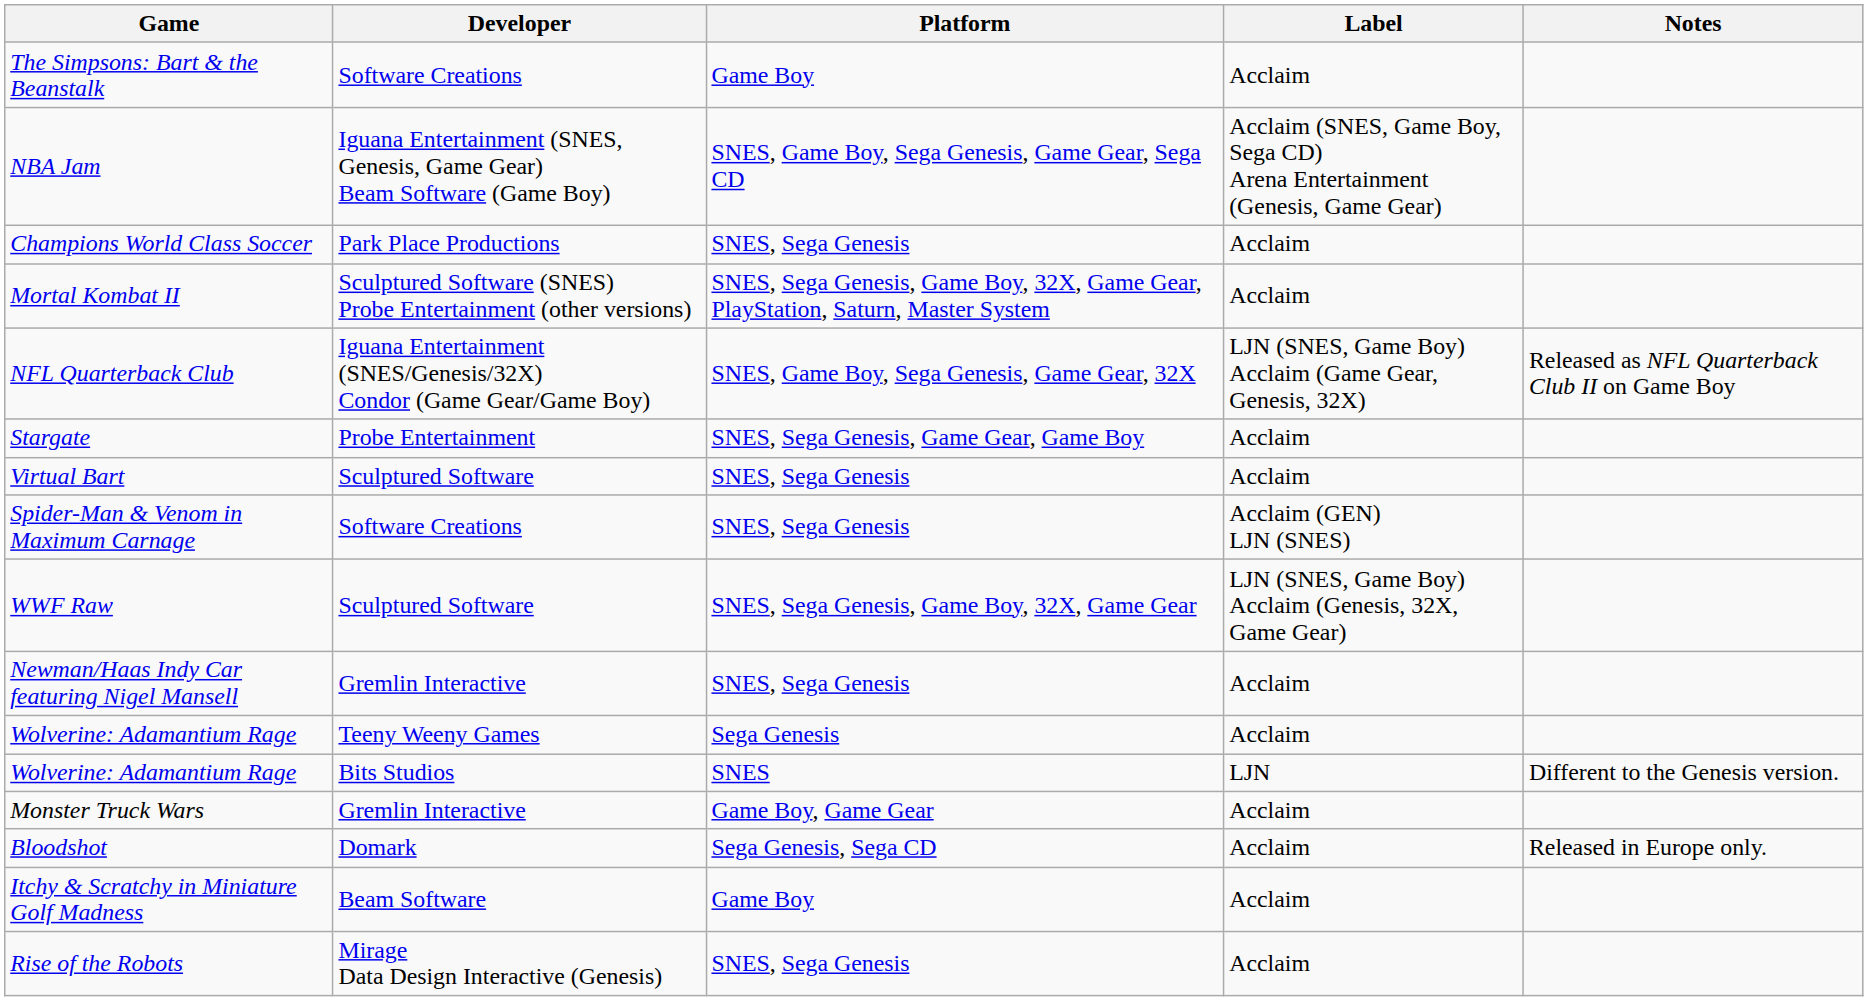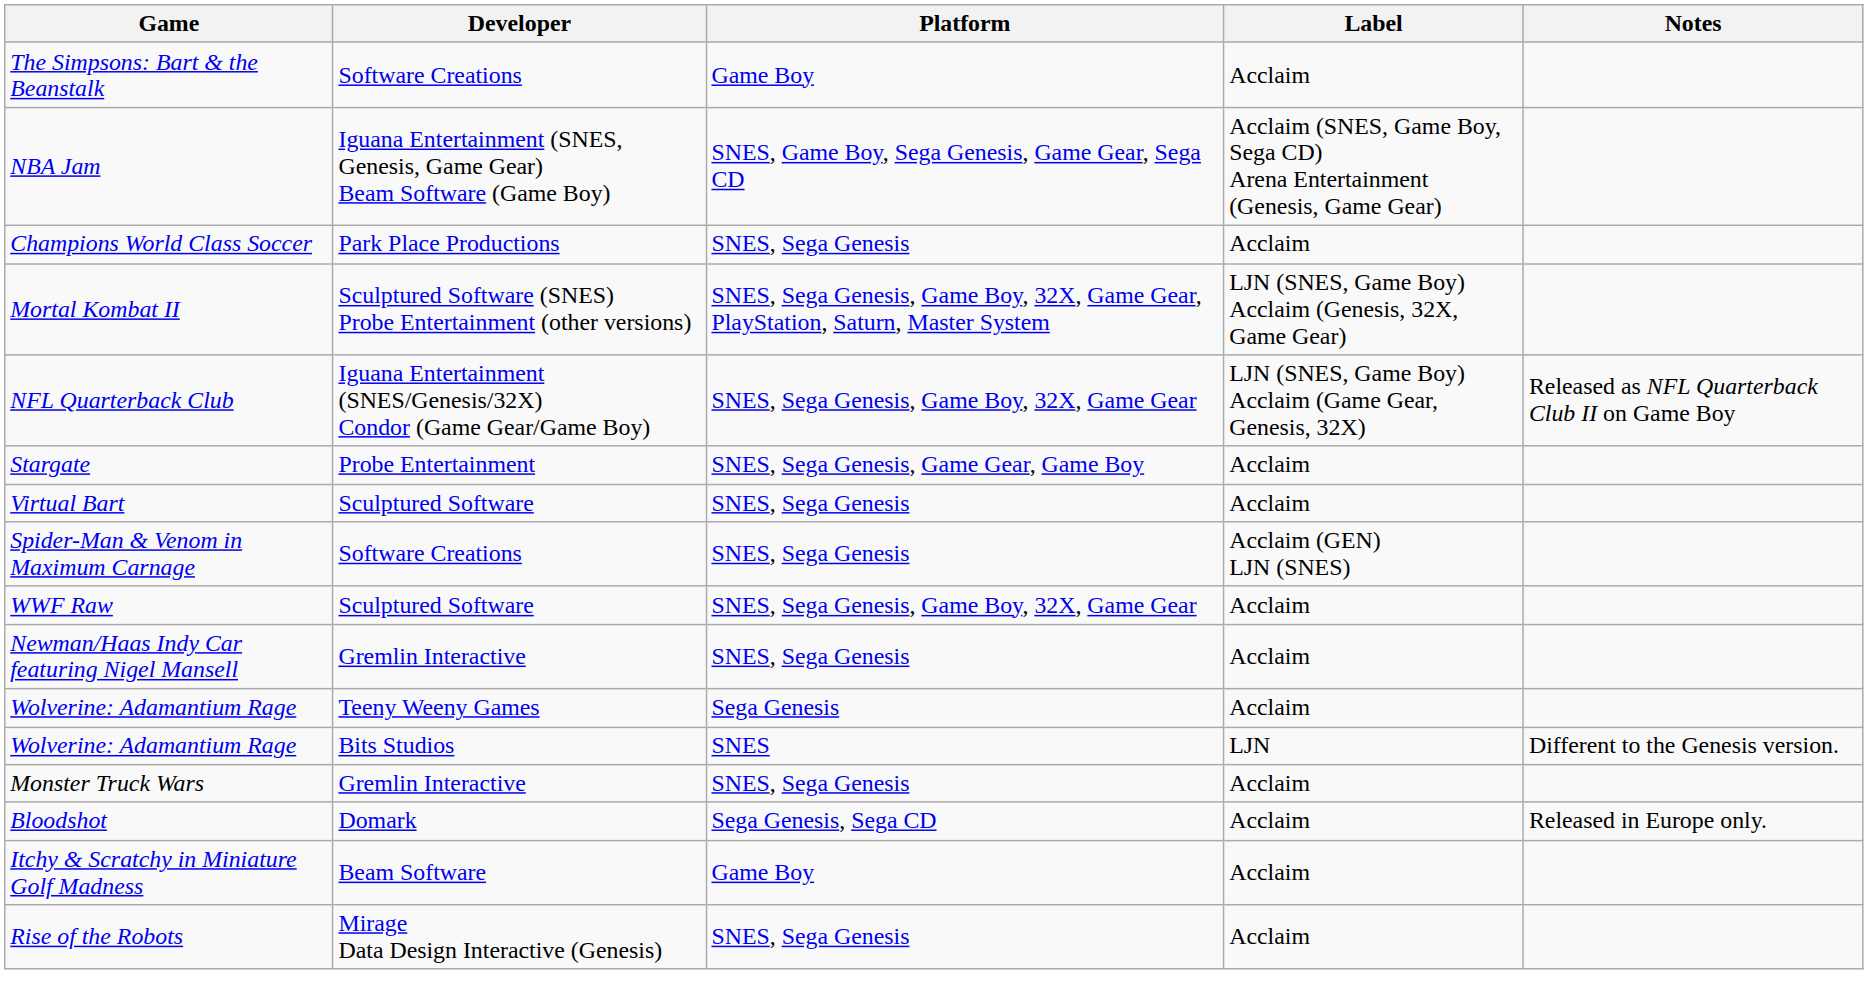 <table class="wikitable sortable">
 <tr>
 <th>Game</th>
 <th>Developer</th>
 <th>Platform</th>
 <th>Label</th>
 <th>Notes</th>
 </tr>
 <tr>
 <td><em><a href='#'>The Simpsons: Bart & the Beanstalk</a></em></td>
 <td><a href='#'>Software Creations</a></td>
 <td><a href='#'>Game Boy</a></td>
 <td>Acclaim</td>
 <td></td>
 </tr>
 <tr>
 <td><em><a href='#'>NBA Jam</a></em></td>
 <td><a href='#'>Iguana Entertainment</a> (SNES, Genesis, Game Gear)<br><a href='#'>Beam Software</a> (Game Boy)</td>
 <td><a href='#'>SNES</a>, <a href='#'>Game Boy</a>, <a href='#'>Sega Genesis</a>, <a href='#'>Game Gear</a>, <a href='#'>Sega CD</a></td>
 <td>Acclaim (SNES, Game Boy, Sega CD)<br>Arena Entertainment (Genesis, Game Gear)</td>
 <td></td>
 </tr>
 <tr>
 <td><em><a href='#'>Champions World Class Soccer</a></em></td>
 <td><a href='#'>Park Place Productions</a></td>
 <td><a href='#'>SNES</a>, <a href='#'>Sega Genesis</a></td>
 <td>Acclaim</td>
 <td></td>
 </tr>
 <tr>
 <td><em><a href='#'>Mortal Kombat II</a></em></td>
 <td><a href='#'>Sculptured Software</a> (SNES)<br><a href='#'>Probe Entertainment</a> (other versions)</td>
 <td><a href='#'>SNES</a>, <a href='#'>Sega Genesis</a>, <a href='#'>Game Boy</a>, <a href='#'>32X</a>, <a href='#'>Game Gear</a>, <a href='#'>PlayStation</a>, <a href='#'>Saturn</a>, <a href='#'>Master System</a></td>
-<td>Acclaim</td>
+<td>LJN (SNES, Game Boy)<br>Acclaim (Genesis, 32X, Game Gear)</td>
 <td></td>
 </tr>
 <tr>
 <td><em><a href='#'>NFL Quarterback Club</a></em></td>
 <td><a href='#'>Iguana Entertainment</a> (SNES/Genesis/32X)<br><a href='#'>Condor</a> (Game Gear/Game Boy)</td>
-<td><a href='#'>SNES</a>, <a href='#'>Game Boy</a>, <a href='#'>Sega Genesis</a>, <a href='#'>Game Gear</a>, <a href='#'>32X</a></td>
+<td><a href='#'>SNES</a>, <a href='#'>Sega Genesis</a>, <a href='#'>Game Boy</a>, <a href='#'>32X</a>, <a href='#'>Game Gear</a></td>
 <td>LJN (SNES, Game Boy)<br>Acclaim (Game Gear, Genesis, 32X)</td>
 <td>Released as <em>NFL Quarterback Club II</em> on Game Boy</td>
 </tr>
 <tr>
 <td><em><a href='#'>Stargate</a></em></td>
 <td><a href='#'>Probe Entertainment</a></td>
 <td><a href='#'>SNES</a>, <a href='#'>Sega Genesis</a>, <a href='#'>Game Gear</a>, <a href='#'>Game Boy</a></td>
 <td>Acclaim</td>
 <td></td>
 </tr>
 <tr>
 <td><em><a href='#'>Virtual Bart</a></em></td>
 <td><a href='#'>Sculptured Software</a></td>
 <td><a href='#'>SNES</a>, <a href='#'>Sega Genesis</a></td>
 <td>Acclaim</td>
 <td></td>
 </tr>
 <tr>
 <td><em><a href='#'>Spider-Man & Venom in Maximum Carnage</a></em></td>
 <td><a href='#'>Software Creations</a></td>
 <td><a href='#'>SNES</a>, <a href='#'>Sega Genesis</a></td>
 <td>Acclaim (GEN)<br>LJN (SNES)</td>
 <td></td>
 </tr>
 <tr>
 <td><em><a href='#'>WWF Raw</a></em></td>
 <td><a href='#'>Sculptured Software</a></td>
 <td><a href='#'>SNES</a>, <a href='#'>Sega Genesis</a>, <a href='#'>Game Boy</a>, <a href='#'>32X</a>, <a href='#'>Game Gear</a></td>
-<td>LJN (SNES, Game Boy)<br>Acclaim (Genesis, 32X, Game Gear)</td>
+<td>Acclaim</td>
 <td></td>
 </tr>
 <tr>
 <td><em><a href='#'>Newman/Haas Indy Car featuring Nigel Mansell</a></em></td>
 <td><a href='#'>Gremlin Interactive</a></td>
 <td><a href='#'>SNES</a>, <a href='#'>Sega Genesis</a></td>
 <td>Acclaim</td>
 <td></td>
 </tr>
 <tr>
 <td><em><a href='#'>Wolverine: Adamantium Rage</a></em></td>
 <td><a href='#'>Teeny Weeny Games</a></td>
 <td><a href='#'>Sega Genesis</a></td>
 <td>Acclaim</td>
 <td></td>
 </tr>
 <tr>
 <td><em><a href='#'>Wolverine: Adamantium Rage</a></em></td>
 <td><a href='#'>Bits Studios</a></td>
 <td><a href='#'>SNES</a></td>
 <td>LJN</td>
 <td>Different to the Genesis version.</td>
 </tr>
 <tr>
 <td><em>Monster Truck Wars</em></td>
 <td><a href='#'>Gremlin Interactive</a></td>
-<td><a href='#'>Game Boy</a>, <a href='#'>Game Gear</a></td>
+<td><a href='#'>SNES</a>, <a href='#'>Sega Genesis</a></td>
 <td>Acclaim</td>
 <td></td>
 </tr>
 <tr>
 <td><em><a href='#'>Bloodshot</a></em></td>
 <td><a href='#'>Domark</a></td>
 <td><a href='#'>Sega Genesis</a>, <a href='#'>Sega CD</a></td>
 <td>Acclaim</td>
 <td>Released in Europe only.</td>
 </tr>
 <tr>
 <td><em><a href='#'>Itchy & Scratchy in Miniature Golf Madness</a></em></td>
 <td><a href='#'>Beam Software</a></td>
 <td><a href='#'>Game Boy</a></td>
 <td>Acclaim</td>
 <td></td>
 </tr>
 <tr>
 <td><em><a href='#'>Rise of the Robots</a></em></td>
 <td><a href='#'>Mirage</a><br>Data Design Interactive (Genesis)</td>
 <td><a href='#'>SNES</a>, <a href='#'>Sega Genesis</a></td>
 <td>Acclaim</td>
 <td></td>
 </tr>
 </table>
